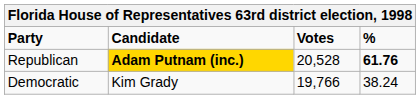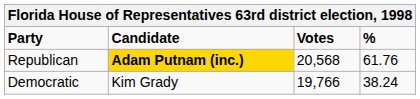 <table class="wikitable">
 <tr>
 <th colspan="4">Florida House of Representatives 63rd district election, 1998</th>
 </tr>
 <tr>
 <td><strong>Party</strong></td>
 <td><strong>Candidate</strong></td>
 <td><strong>Votes</strong></td>
 <td><strong>%</strong></td>
 </tr>
 <tr>
 <td>Republican</td>
 <td style="background: gold;"><strong>Adam Putnam (inc.)</strong></td>
-<td>20,528</td>
-<td><strong>61.76</strong></td>
+<td>20,568</td>
+<td>61.76</td>
 </tr>
 <tr>
 <td>Democratic</td>
 <td>Kim Grady</td>
 <td>19,766</td>
 <td>38.24</td>
 </tr>
 </table>
